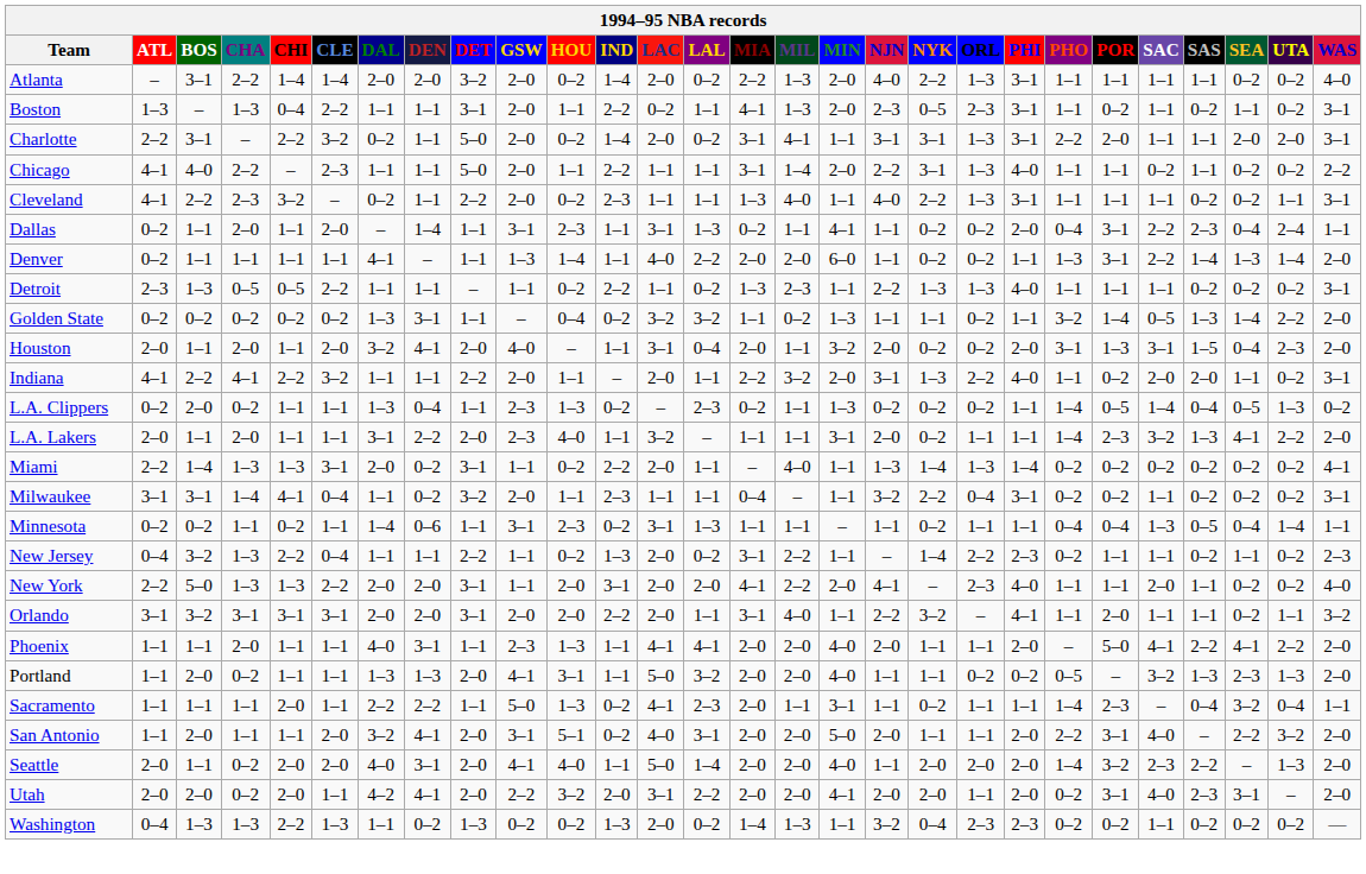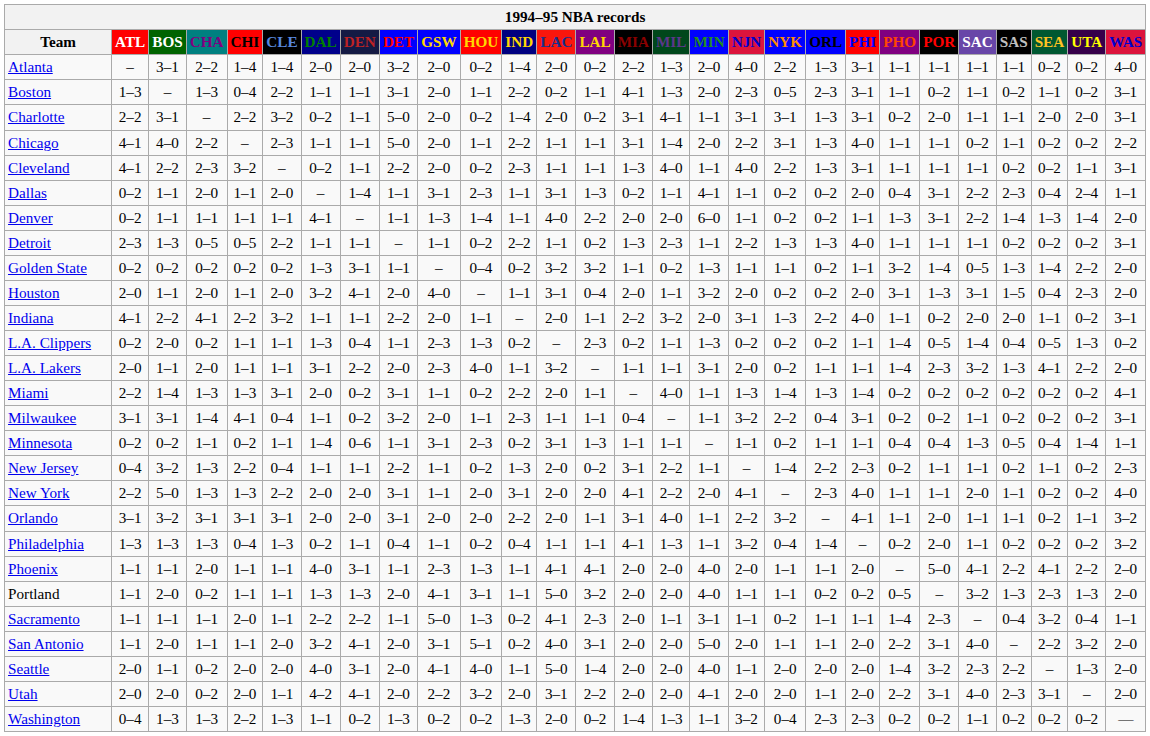 <table class="wikitable" style="font-size:95%; text-align:center;">
 <tr>
 <th colspan=28>1994–95 NBA records</th>
 </tr>
 <tr>
 <th width=100>Team</th>
 <th style="background:#FF0000;color:#FFFFFF;width=35">ATL</th>
 <th style="background:#006400;color:#FFFFFF;width=35">BOS</th>
 <th style="background:#008080;color:#800080;width=35">CHA</th>
 <th style="background:#FF0000;color:#000000;width=35">CHI</th>
 <th style="background:#000000;color:#5787DC;width=35">CLE</th>
 <th style="background:#00008B;color:#008000;width=35">DAL</th>
 <th style="background:#141A44;color:#BC2224;width=35">DEN</th>
 <th style="background:#0000FF;color:#FF0000;width=35">DET</th>
 <th style="background:#0000FF;color:#FFD700;width=35">GSW</th>
 <th style="background:#FF0000;color:#FFD700;width=35">HOU</th>
 <th style="background:#000080;color:#FFD700;width=35">IND</th>
 <th style="background:#F9160D;color:#1A2E8B;width=35">LAC</th>
 <th style="background:#800080;color:#FFD700;width=35">LAL</th>
 <th style="background:#000000;color:#8B0000;width=35">MIA</th>
 <th style="background:#00471B;color:#5C378A;width=35">MIL</th>
 <th style="background:#0000FF;color:#228B22;width=35">MIN</th>
 <th style="background:#DC143C;color:#0000CD;width=35">NJN</th>
 <th style="background:#0000FF;color:#FF8C00;width=35">NYK</th>
 <th style="background:#0000FF;color:#000000;width=35">ORL</th>
 <th style="background:#FF0000;color:#0000FF;width=35">PHI</th>
 <th style="background:#800080;color:#FF4500;width=35">PHO</th>
 <th style="background:#000000;color:#FF0000;width=35">POR</th>
 <th style="background:#6846A8;color:#FFFFFF;width=35">SAC</th>
 <th style="background:#000000;color:#C0C0C0;width=35">SAS</th>
 <th style="background:#005831;color:#FFC322;width=35">SEA</th>
 <th style="background:#36004A;color:#FFFF00;width=35">UTA</th>
 <th style="background:#DC143C;color:#0000CD;width=35">WAS</th>
 </tr>
 <tr>
 <td style="text-align:left;"><a href='#'>Atlanta</a></td>
 <td>–</td>
 <td>3–1</td>
 <td>2–2</td>
 <td>1–4</td>
 <td>1–4</td>
 <td>2–0</td>
 <td>2–0</td>
 <td>3–2</td>
 <td>2–0</td>
 <td>0–2</td>
 <td>1–4</td>
 <td>2–0</td>
 <td>0–2</td>
 <td>2–2</td>
 <td>1–3</td>
 <td>2–0</td>
 <td>4–0</td>
 <td>2–2</td>
 <td>1–3</td>
 <td>3–1</td>
 <td>1–1</td>
 <td>1–1</td>
 <td>1–1</td>
 <td>1–1</td>
 <td>0–2</td>
 <td>0–2</td>
 <td>4–0</td>
 </tr>
 <tr>
 <td style="text-align:left;"><a href='#'>Boston</a></td>
 <td>1–3</td>
 <td>–</td>
 <td>1–3</td>
 <td>0–4</td>
 <td>2–2</td>
 <td>1–1</td>
 <td>1–1</td>
 <td>3–1</td>
 <td>2–0</td>
 <td>1–1</td>
 <td>2–2</td>
 <td>0–2</td>
 <td>1–1</td>
 <td>4–1</td>
 <td>1–3</td>
 <td>2–0</td>
 <td>2–3</td>
 <td>0–5</td>
 <td>2–3</td>
 <td>3–1</td>
 <td>1–1</td>
 <td>0–2</td>
 <td>1–1</td>
 <td>0–2</td>
 <td>1–1</td>
 <td>0–2</td>
 <td>3–1</td>
 </tr>
 <tr>
 <td style="text-align:left;"><a href='#'>Charlotte</a></td>
 <td>2–2</td>
 <td>3–1</td>
 <td>–</td>
 <td>2–2</td>
 <td>3–2</td>
 <td>0–2</td>
 <td>1–1</td>
 <td>5–0</td>
 <td>2–0</td>
 <td>0–2</td>
 <td>1–4</td>
 <td>2–0</td>
 <td>0–2</td>
 <td>3–1</td>
 <td>4–1</td>
 <td>1–1</td>
 <td>3–1</td>
 <td>3–1</td>
 <td>1–3</td>
 <td>3–1</td>
-<td>2–2</td>
+<td>0–2</td>
 <td>2–0</td>
 <td>1–1</td>
 <td>1–1</td>
 <td>2–0</td>
 <td>2–0</td>
 <td>3–1</td>
 </tr>
 <tr>
 <td style="text-align:left;"><a href='#'>Chicago</a></td>
 <td>4–1</td>
 <td>4–0</td>
 <td>2–2</td>
 <td>–</td>
 <td>2–3</td>
 <td>1–1</td>
 <td>1–1</td>
 <td>5–0</td>
 <td>2–0</td>
 <td>1–1</td>
 <td>2–2</td>
 <td>1–1</td>
 <td>1–1</td>
 <td>3–1</td>
 <td>1–4</td>
 <td>2–0</td>
 <td>2–2</td>
 <td>3–1</td>
 <td>1–3</td>
 <td>4–0</td>
 <td>1–1</td>
 <td>1–1</td>
 <td>0–2</td>
 <td>1–1</td>
 <td>0–2</td>
 <td>0–2</td>
 <td>2–2</td>
 </tr>
 <tr>
 <td style="text-align:left;"><a href='#'>Cleveland</a></td>
 <td>4–1</td>
 <td>2–2</td>
 <td>2–3</td>
 <td>3–2</td>
 <td>–</td>
 <td>0–2</td>
 <td>1–1</td>
 <td>2–2</td>
 <td>2–0</td>
 <td>0–2</td>
 <td>2–3</td>
 <td>1–1</td>
 <td>1–1</td>
 <td>1–3</td>
 <td>4–0</td>
 <td>1–1</td>
 <td>4–0</td>
 <td>2–2</td>
 <td>1–3</td>
 <td>3–1</td>
 <td>1–1</td>
 <td>1–1</td>
 <td>1–1</td>
 <td>0–2</td>
 <td>0–2</td>
 <td>1–1</td>
 <td>3–1</td>
 </tr>
 <tr>
 <td style="text-align:left;"><a href='#'>Dallas</a></td>
 <td>0–2</td>
 <td>1–1</td>
 <td>2–0</td>
 <td>1–1</td>
 <td>2–0</td>
 <td>–</td>
 <td>1–4</td>
 <td>1–1</td>
 <td>3–1</td>
 <td>2–3</td>
 <td>1–1</td>
 <td>3–1</td>
 <td>1–3</td>
 <td>0–2</td>
 <td>1–1</td>
 <td>4–1</td>
 <td>1–1</td>
 <td>0–2</td>
 <td>0–2</td>
 <td>2–0</td>
 <td>0–4</td>
 <td>3–1</td>
 <td>2–2</td>
 <td>2–3</td>
 <td>0–4</td>
 <td>2–4</td>
 <td>1–1</td>
 </tr>
 <tr>
 <td style="text-align:left;"><a href='#'>Denver</a></td>
 <td>0–2</td>
 <td>1–1</td>
 <td>1–1</td>
 <td>1–1</td>
 <td>1–1</td>
 <td>4–1</td>
 <td>–</td>
 <td>1–1</td>
 <td>1–3</td>
 <td>1–4</td>
 <td>1–1</td>
 <td>4–0</td>
 <td>2–2</td>
 <td>2–0</td>
 <td>2–0</td>
 <td>6–0</td>
 <td>1–1</td>
 <td>0–2</td>
 <td>0–2</td>
 <td>1–1</td>
 <td>1–3</td>
 <td>3–1</td>
 <td>2–2</td>
 <td>1–4</td>
 <td>1–3</td>
 <td>1–4</td>
 <td>2–0</td>
 </tr>
 <tr>
 <td style="text-align:left;"><a href='#'>Detroit</a></td>
 <td>2–3</td>
 <td>1–3</td>
 <td>0–5</td>
 <td>0–5</td>
 <td>2–2</td>
 <td>1–1</td>
 <td>1–1</td>
 <td>–</td>
 <td>1–1</td>
 <td>0–2</td>
 <td>2–2</td>
 <td>1–1</td>
 <td>0–2</td>
 <td>1–3</td>
 <td>2–3</td>
 <td>1–1</td>
 <td>2–2</td>
 <td>1–3</td>
 <td>1–3</td>
 <td>4–0</td>
 <td>1–1</td>
 <td>1–1</td>
 <td>1–1</td>
 <td>0–2</td>
 <td>0–2</td>
 <td>0–2</td>
 <td>3–1</td>
 </tr>
 <tr>
 <td style="text-align:left;"><a href='#'>Golden State</a></td>
 <td>0–2</td>
 <td>0–2</td>
 <td>0–2</td>
 <td>0–2</td>
 <td>0–2</td>
 <td>1–3</td>
 <td>3–1</td>
 <td>1–1</td>
 <td>–</td>
 <td>0–4</td>
 <td>0–2</td>
 <td>3–2</td>
 <td>3–2</td>
 <td>1–1</td>
 <td>0–2</td>
 <td>1–3</td>
 <td>1–1</td>
 <td>1–1</td>
 <td>0–2</td>
 <td>1–1</td>
 <td>3–2</td>
 <td>1–4</td>
 <td>0–5</td>
 <td>1–3</td>
 <td>1–4</td>
 <td>2–2</td>
 <td>2–0</td>
 </tr>
 <tr>
 <td style="text-align:left;"><a href='#'>Houston</a></td>
 <td>2–0</td>
 <td>1–1</td>
 <td>2–0</td>
 <td>1–1</td>
 <td>2–0</td>
 <td>3–2</td>
 <td>4–1</td>
 <td>2–0</td>
 <td>4–0</td>
 <td>–</td>
 <td>1–1</td>
 <td>3–1</td>
 <td>0–4</td>
 <td>2–0</td>
 <td>1–1</td>
 <td>3–2</td>
 <td>2–0</td>
 <td>0–2</td>
 <td>0–2</td>
 <td>2–0</td>
 <td>3–1</td>
 <td>1–3</td>
 <td>3–1</td>
 <td>1–5</td>
 <td>0–4</td>
 <td>2–3</td>
 <td>2–0</td>
 </tr>
 <tr>
 <td style="text-align:left;"><a href='#'>Indiana</a></td>
 <td>4–1</td>
 <td>2–2</td>
 <td>4–1</td>
 <td>2–2</td>
 <td>3–2</td>
 <td>1–1</td>
 <td>1–1</td>
 <td>2–2</td>
 <td>2–0</td>
 <td>1–1</td>
 <td>–</td>
 <td>2–0</td>
 <td>1–1</td>
 <td>2–2</td>
 <td>3–2</td>
 <td>2–0</td>
 <td>3–1</td>
 <td>1–3</td>
 <td>2–2</td>
 <td>4–0</td>
 <td>1–1</td>
 <td>0–2</td>
 <td>2–0</td>
 <td>2–0</td>
 <td>1–1</td>
 <td>0–2</td>
 <td>3–1</td>
 </tr>
 <tr>
 <td style="text-align:left;"><a href='#'>L.A. Clippers</a></td>
 <td>0–2</td>
 <td>2–0</td>
 <td>0–2</td>
 <td>1–1</td>
 <td>1–1</td>
 <td>1–3</td>
 <td>0–4</td>
 <td>1–1</td>
 <td>2–3</td>
 <td>1–3</td>
 <td>0–2</td>
 <td>–</td>
 <td>2–3</td>
 <td>0–2</td>
 <td>1–1</td>
 <td>1–3</td>
 <td>0–2</td>
 <td>0–2</td>
 <td>0–2</td>
 <td>1–1</td>
 <td>1–4</td>
 <td>0–5</td>
 <td>1–4</td>
 <td>0–4</td>
 <td>0–5</td>
 <td>1–3</td>
 <td>0–2</td>
 </tr>
 <tr>
 <td style="text-align:left;"><a href='#'>L.A. Lakers</a></td>
 <td>2–0</td>
 <td>1–1</td>
 <td>2–0</td>
 <td>1–1</td>
 <td>1–1</td>
 <td>3–1</td>
 <td>2–2</td>
 <td>2–0</td>
 <td>2–3</td>
 <td>4–0</td>
 <td>1–1</td>
 <td>3–2</td>
 <td>–</td>
 <td>1–1</td>
 <td>1–1</td>
 <td>3–1</td>
 <td>2–0</td>
 <td>0–2</td>
 <td>1–1</td>
 <td>1–1</td>
 <td>1–4</td>
 <td>2–3</td>
 <td>3–2</td>
 <td>1–3</td>
 <td>4–1</td>
 <td>2–2</td>
 <td>2–0</td>
 </tr>
 <tr>
 <td style="text-align:left;"><a href='#'>Miami</a></td>
 <td>2–2</td>
 <td>1–4</td>
 <td>1–3</td>
 <td>1–3</td>
 <td>3–1</td>
 <td>2–0</td>
 <td>0–2</td>
 <td>3–1</td>
 <td>1–1</td>
 <td>0–2</td>
 <td>2–2</td>
 <td>2–0</td>
 <td>1–1</td>
 <td>–</td>
 <td>4–0</td>
 <td>1–1</td>
 <td>1–3</td>
 <td>1–4</td>
 <td>1–3</td>
 <td>1–4</td>
 <td>0–2</td>
 <td>0–2</td>
 <td>0–2</td>
 <td>0–2</td>
 <td>0–2</td>
 <td>0–2</td>
 <td>4–1</td>
 </tr>
 <tr>
 <td style="text-align:left;"><a href='#'>Milwaukee</a></td>
 <td>3–1</td>
 <td>3–1</td>
 <td>1–4</td>
 <td>4–1</td>
 <td>0–4</td>
 <td>1–1</td>
 <td>0–2</td>
 <td>3–2</td>
 <td>2–0</td>
 <td>1–1</td>
 <td>2–3</td>
 <td>1–1</td>
 <td>1–1</td>
 <td>0–4</td>
 <td>–</td>
 <td>1–1</td>
 <td>3–2</td>
 <td>2–2</td>
 <td>0–4</td>
 <td>3–1</td>
 <td>0–2</td>
 <td>0–2</td>
 <td>1–1</td>
 <td>0–2</td>
 <td>0–2</td>
 <td>0–2</td>
 <td>3–1</td>
 </tr>
 <tr>
 <td style="text-align:left;"><a href='#'>Minnesota</a></td>
 <td>0–2</td>
 <td>0–2</td>
 <td>1–1</td>
 <td>0–2</td>
 <td>1–1</td>
 <td>1–4</td>
 <td>0–6</td>
 <td>1–1</td>
 <td>3–1</td>
 <td>2–3</td>
 <td>0–2</td>
 <td>3–1</td>
 <td>1–3</td>
 <td>1–1</td>
 <td>1–1</td>
 <td>–</td>
 <td>1–1</td>
 <td>0–2</td>
 <td>1–1</td>
 <td>1–1</td>
 <td>0–4</td>
 <td>0–4</td>
 <td>1–3</td>
 <td>0–5</td>
 <td>0–4</td>
 <td>1–4</td>
 <td>1–1</td>
 </tr>
 <tr>
 <td style="text-align:left;"><a href='#'>New Jersey</a></td>
 <td>0–4</td>
 <td>3–2</td>
 <td>1–3</td>
 <td>2–2</td>
 <td>0–4</td>
 <td>1–1</td>
 <td>1–1</td>
 <td>2–2</td>
 <td>1–1</td>
 <td>0–2</td>
 <td>1–3</td>
 <td>2–0</td>
 <td>0–2</td>
 <td>3–1</td>
 <td>2–2</td>
 <td>1–1</td>
 <td>–</td>
 <td>1–4</td>
 <td>2–2</td>
 <td>2–3</td>
 <td>0–2</td>
 <td>1–1</td>
 <td>1–1</td>
 <td>0–2</td>
 <td>1–1</td>
 <td>0–2</td>
 <td>2–3</td>
 </tr>
 <tr>
 <td style="text-align:left;"><a href='#'>New York</a></td>
 <td>2–2</td>
 <td>5–0</td>
 <td>1–3</td>
 <td>1–3</td>
 <td>2–2</td>
 <td>2–0</td>
 <td>2–0</td>
 <td>3–1</td>
 <td>1–1</td>
 <td>2–0</td>
 <td>3–1</td>
 <td>2–0</td>
 <td>2–0</td>
 <td>4–1</td>
 <td>2–2</td>
 <td>2–0</td>
 <td>4–1</td>
 <td>–</td>
 <td>2–3</td>
 <td>4–0</td>
 <td>1–1</td>
 <td>1–1</td>
 <td>2–0</td>
 <td>1–1</td>
 <td>0–2</td>
 <td>0–2</td>
 <td>4–0</td>
 </tr>
 <tr>
 <td style="text-align:left;"><a href='#'>Orlando</a></td>
 <td>3–1</td>
 <td>3–2</td>
 <td>3–1</td>
 <td>3–1</td>
 <td>3–1</td>
 <td>2–0</td>
 <td>2–0</td>
 <td>3–1</td>
 <td>2–0</td>
 <td>2–0</td>
 <td>2–2</td>
 <td>2–0</td>
 <td>1–1</td>
 <td>3–1</td>
 <td>4–0</td>
 <td>1–1</td>
 <td>2–2</td>
 <td>3–2</td>
 <td>–</td>
 <td>4–1</td>
 <td>1–1</td>
 <td>2–0</td>
 <td>1–1</td>
 <td>1–1</td>
 <td>0–2</td>
 <td>1–1</td>
 <td>3–2</td>
 </tr>
 <tr>
+<td style="text-align:left;"><a href='#'>Philadelphia</a></td>
+<td>1–3</td>
+<td>1–3</td>
+<td>1–3</td>
+<td>0–4</td>
+<td>1–3</td>
+<td>0–2</td>
+<td>1–1</td>
+<td>0–4</td>
+<td>1–1</td>
+<td>0–2</td>
+<td>0–4</td>
+<td>1–1</td>
+<td>1–1</td>
+<td>4–1</td>
+<td>1–3</td>
+<td>1–1</td>
+<td>3–2</td>
+<td>0–4</td>
+<td>1–4</td>
+<td>–</td>
+<td>0–2</td>
+<td>2–0</td>
+<td>1–1</td>
+<td>0–2</td>
+<td>0–2</td>
+<td>0–2</td>
+<td>3–2</td>
+</tr>
+<tr>
 <td style="text-align:left;"><a href='#'>Phoenix</a></td>
 <td>1–1</td>
 <td>1–1</td>
 <td>2–0</td>
 <td>1–1</td>
 <td>1–1</td>
 <td>4–0</td>
 <td>3–1</td>
 <td>1–1</td>
 <td>2–3</td>
 <td>1–3</td>
 <td>1–1</td>
 <td>4–1</td>
 <td>4–1</td>
 <td>2–0</td>
 <td>2–0</td>
 <td>4–0</td>
 <td>2–0</td>
 <td>1–1</td>
 <td>1–1</td>
 <td>2–0</td>
 <td>–</td>
 <td>5–0</td>
 <td>4–1</td>
 <td>2–2</td>
 <td>4–1</td>
 <td>2–2</td>
 <td>2–0</td>
 </tr>
 <tr>
 <td style="text-align:left;">Portland</td>
 <td>1–1</td>
 <td>2–0</td>
 <td>0–2</td>
 <td>1–1</td>
 <td>1–1</td>
 <td>1–3</td>
 <td>1–3</td>
 <td>2–0</td>
 <td>4–1</td>
 <td>3–1</td>
 <td>1–1</td>
 <td>5–0</td>
 <td>3–2</td>
 <td>2–0</td>
 <td>2–0</td>
 <td>4–0</td>
 <td>1–1</td>
 <td>1–1</td>
 <td>0–2</td>
 <td>0–2</td>
 <td>0–5</td>
 <td>–</td>
 <td>3–2</td>
 <td>1–3</td>
 <td>2–3</td>
 <td>1–3</td>
 <td>2–0</td>
 </tr>
 <tr>
 <td style="text-align:left;"><a href='#'>Sacramento</a></td>
 <td>1–1</td>
 <td>1–1</td>
 <td>1–1</td>
 <td>2–0</td>
 <td>1–1</td>
 <td>2–2</td>
 <td>2–2</td>
 <td>1–1</td>
 <td>5–0</td>
 <td>1–3</td>
 <td>0–2</td>
 <td>4–1</td>
 <td>2–3</td>
 <td>2–0</td>
 <td>1–1</td>
 <td>3–1</td>
 <td>1–1</td>
 <td>0–2</td>
 <td>1–1</td>
 <td>1–1</td>
 <td>1–4</td>
 <td>2–3</td>
 <td>–</td>
 <td>0–4</td>
 <td>3–2</td>
 <td>0–4</td>
 <td>1–1</td>
 </tr>
 <tr>
 <td style="text-align:left;"><a href='#'>San Antonio</a></td>
 <td>1–1</td>
 <td>2–0</td>
 <td>1–1</td>
 <td>1–1</td>
 <td>2–0</td>
 <td>3–2</td>
 <td>4–1</td>
 <td>2–0</td>
 <td>3–1</td>
 <td>5–1</td>
 <td>0–2</td>
 <td>4–0</td>
 <td>3–1</td>
 <td>2–0</td>
 <td>2–0</td>
 <td>5–0</td>
 <td>2–0</td>
 <td>1–1</td>
 <td>1–1</td>
 <td>2–0</td>
 <td>2–2</td>
 <td>3–1</td>
 <td>4–0</td>
 <td>–</td>
 <td>2–2</td>
 <td>3–2</td>
 <td>2–0</td>
 </tr>
 <tr>
 <td style="text-align:left;"><a href='#'>Seattle</a></td>
 <td>2–0</td>
 <td>1–1</td>
 <td>0–2</td>
 <td>2–0</td>
 <td>2–0</td>
 <td>4–0</td>
 <td>3–1</td>
 <td>2–0</td>
 <td>4–1</td>
 <td>4–0</td>
 <td>1–1</td>
 <td>5–0</td>
 <td>1–4</td>
 <td>2–0</td>
 <td>2–0</td>
 <td>4–0</td>
 <td>1–1</td>
 <td>2–0</td>
 <td>2–0</td>
 <td>2–0</td>
 <td>1–4</td>
 <td>3–2</td>
 <td>2–3</td>
 <td>2–2</td>
 <td>–</td>
 <td>1–3</td>
 <td>2–0</td>
 </tr>
 <tr>
 <td style="text-align:left;"><a href='#'>Utah</a></td>
 <td>2–0</td>
 <td>2–0</td>
 <td>0–2</td>
 <td>2–0</td>
 <td>1–1</td>
 <td>4–2</td>
 <td>4–1</td>
 <td>2–0</td>
 <td>2–2</td>
 <td>3–2</td>
 <td>2–0</td>
 <td>3–1</td>
 <td>2–2</td>
 <td>2–0</td>
 <td>2–0</td>
 <td>4–1</td>
 <td>2–0</td>
 <td>2–0</td>
 <td>1–1</td>
 <td>2–0</td>
-<td>0–2</td>
+<td>2–2</td>
 <td>3–1</td>
 <td>4–0</td>
 <td>2–3</td>
 <td>3–1</td>
 <td>–</td>
 <td>2–0</td>
 </tr>
 <tr>
 <td style="text-align:left;"><a href='#'>Washington</a></td>
 <td>0–4</td>
 <td>1–3</td>
 <td>1–3</td>
 <td>2–2</td>
 <td>1–3</td>
 <td>1–1</td>
 <td>0–2</td>
 <td>1–3</td>
 <td>0–2</td>
 <td>0–2</td>
 <td>1–3</td>
 <td>2–0</td>
 <td>0–2</td>
 <td>1–4</td>
 <td>1–3</td>
 <td>1–1</td>
 <td>3–2</td>
 <td>0–4</td>
 <td>2–3</td>
 <td>2–3</td>
 <td>0–2</td>
 <td>0–2</td>
 <td>1–1</td>
 <td>0–2</td>
 <td>0–2</td>
 <td>0–2</td>
 <td>—</td>
 </tr>
 </table>
